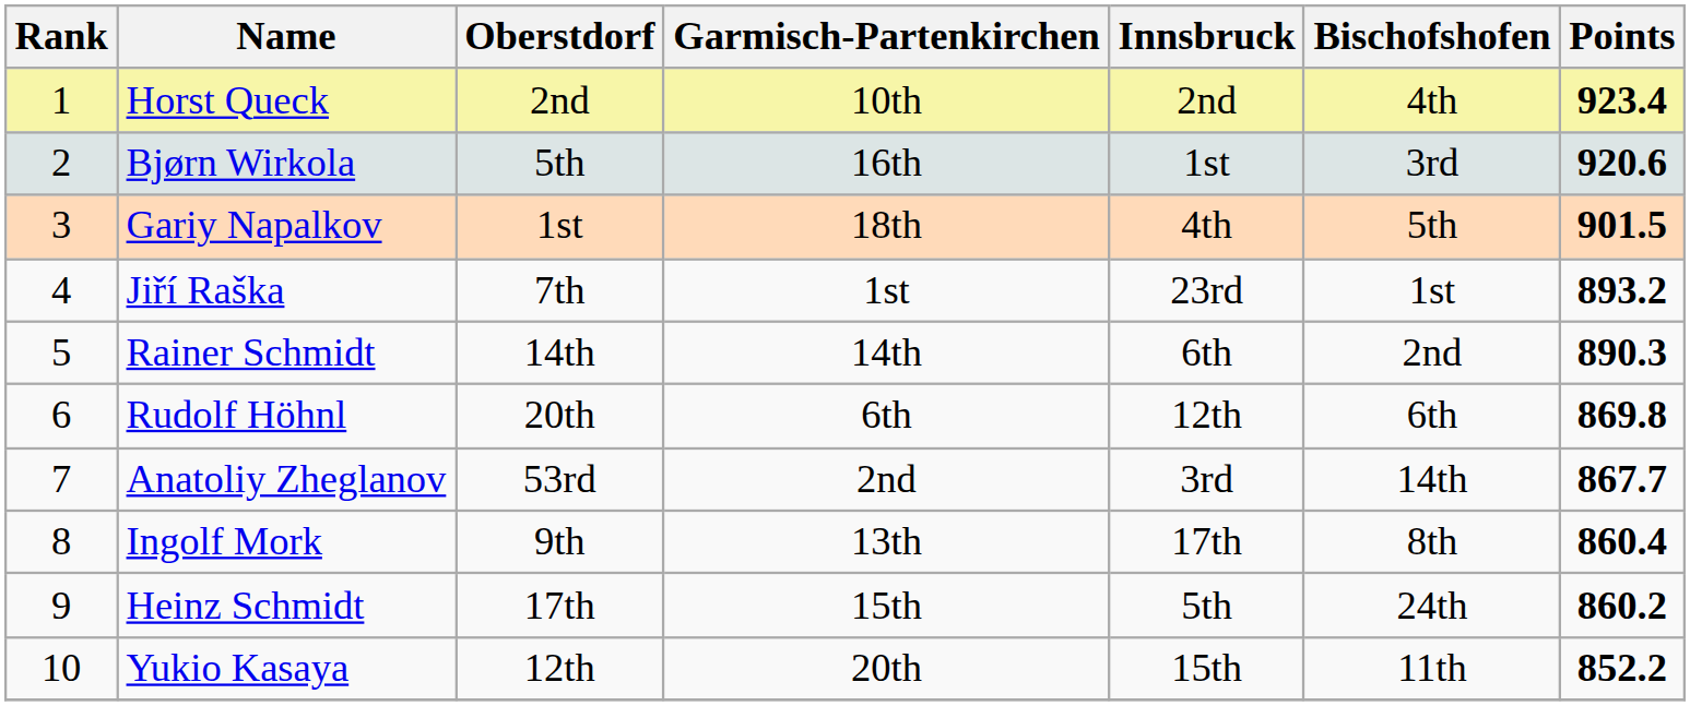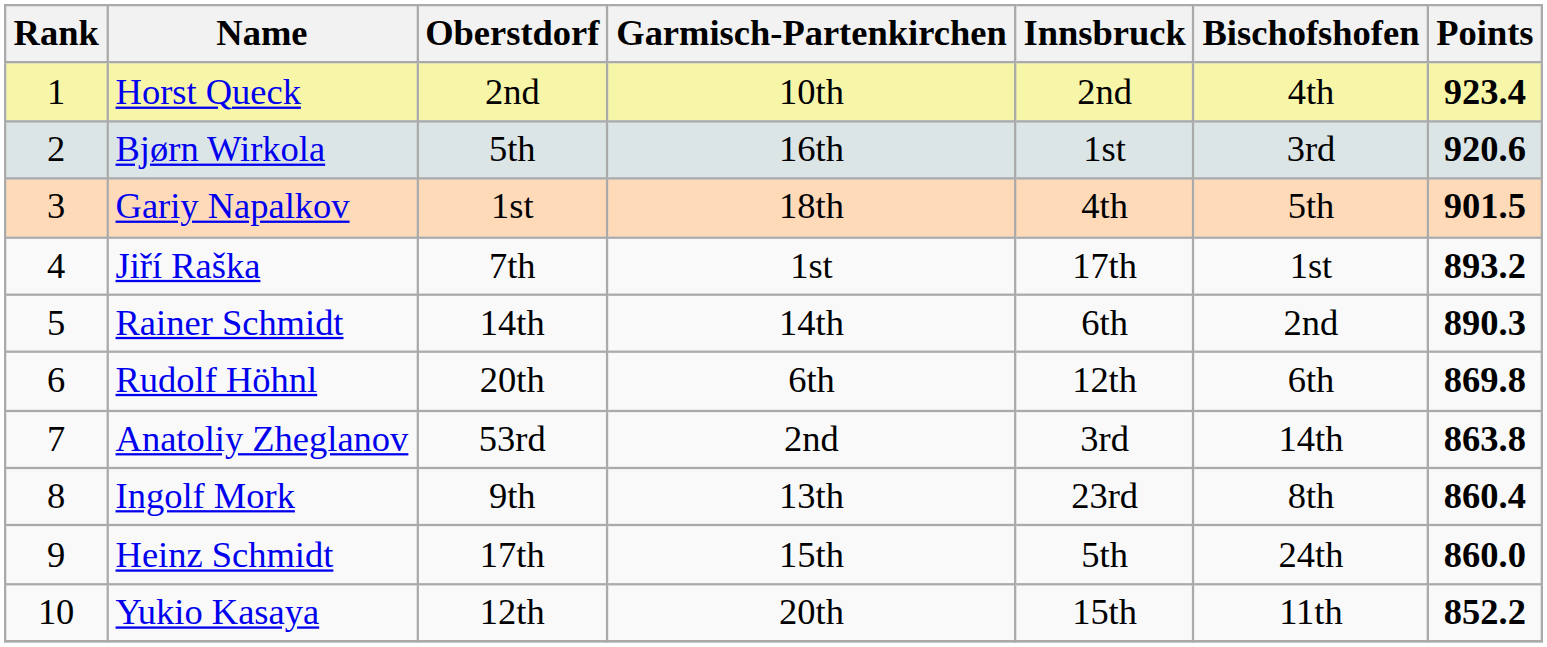 <table class="wikitable sortable">
 <tr>
 <th align=Center>Rank</th>
 <th>Name</th>
 <th>Oberstdorf</th>
 <th>Garmisch-Partenkirchen</th>
 <th>Innsbruck</th>
 <th>Bischofshofen</th>
 <th>Points</th>
 </tr>
 <tr style="background:#F7F6A8">
 <td align=center>1</td>
 <td> <a href='#'>Horst Queck</a></td>
 <td align=center>2nd</td>
 <td align=center>10th</td>
 <td align=center>2nd</td>
 <td align=center>4th</td>
 <td align=center><strong>923.4</strong></td>
 </tr>
 <tr style="background: #DCE5E5;">
 <td align=center>2</td>
 <td> <a href='#'>Bjørn Wirkola</a></td>
 <td align=center>5th</td>
 <td align=center>16th</td>
 <td align=center>1st</td>
 <td align=center>3rd</td>
 <td align=center><strong>920.6</strong></td>
 </tr>
 <tr style="background: #FFDAB9;">
 <td align=center>3</td>
 <td> <a href='#'>Gariy Napalkov</a></td>
 <td align=center>1st</td>
 <td align=center>18th</td>
 <td align=center>4th</td>
 <td align=center>5th</td>
 <td align=center><strong>901.5</strong></td>
 </tr>
 <tr>
 <td align=center>4</td>
 <td> <a href='#'>Jiří Raška</a></td>
 <td align=center>7th</td>
 <td align=center>1st</td>
-<td align=center>23rd</td>
+<td align=center>17th</td>
 <td align=center>1st</td>
 <td align=center><strong>893.2</strong></td>
 </tr>
 <tr>
 <td align=center>5</td>
 <td> <a href='#'>Rainer Schmidt</a></td>
 <td align=center>14th</td>
 <td align=center>14th</td>
 <td align=center>6th</td>
 <td align=center>2nd</td>
 <td align=center><strong>890.3</strong></td>
 </tr>
 <tr>
 <td align=center>6</td>
 <td> <a href='#'>Rudolf Höhnl</a></td>
 <td align=center>20th</td>
 <td align=center>6th</td>
 <td align=center>12th</td>
 <td align=center>6th</td>
 <td align=center><strong>869.8</strong></td>
 </tr>
 <tr>
 <td align=center>7</td>
 <td> <a href='#'>Anatoliy Zheglanov</a></td>
 <td align=center>53rd</td>
 <td align=center>2nd</td>
 <td align=center>3rd</td>
 <td align=center>14th</td>
-<td align=center><strong>867.7</strong></td>
+<td align=center><strong>863.8</strong></td>
 </tr>
 <tr>
 <td align=center>8</td>
 <td> <a href='#'>Ingolf Mork</a></td>
 <td align=center>9th</td>
 <td align=center>13th</td>
-<td align=center>17th</td>
+<td align=center>23rd</td>
 <td align=center>8th</td>
 <td align=center><strong>860.4</strong></td>
 </tr>
 <tr>
 <td align=center>9</td>
 <td> <a href='#'>Heinz Schmidt</a></td>
 <td align=center>17th</td>
 <td align=center>15th</td>
 <td align=center>5th</td>
 <td align=center>24th</td>
-<td align=center><strong>860.2</strong></td>
+<td align=center><strong>860.0</strong></td>
 </tr>
 <tr>
 <td align=center>10</td>
 <td> <a href='#'>Yukio Kasaya</a></td>
 <td align=center>12th</td>
 <td align=center>20th</td>
 <td align=center>15th</td>
 <td align=center>11th</td>
 <td align=center><strong>852.2</strong></td>
 </tr>
 <tr>
 </tr>
 </table>
